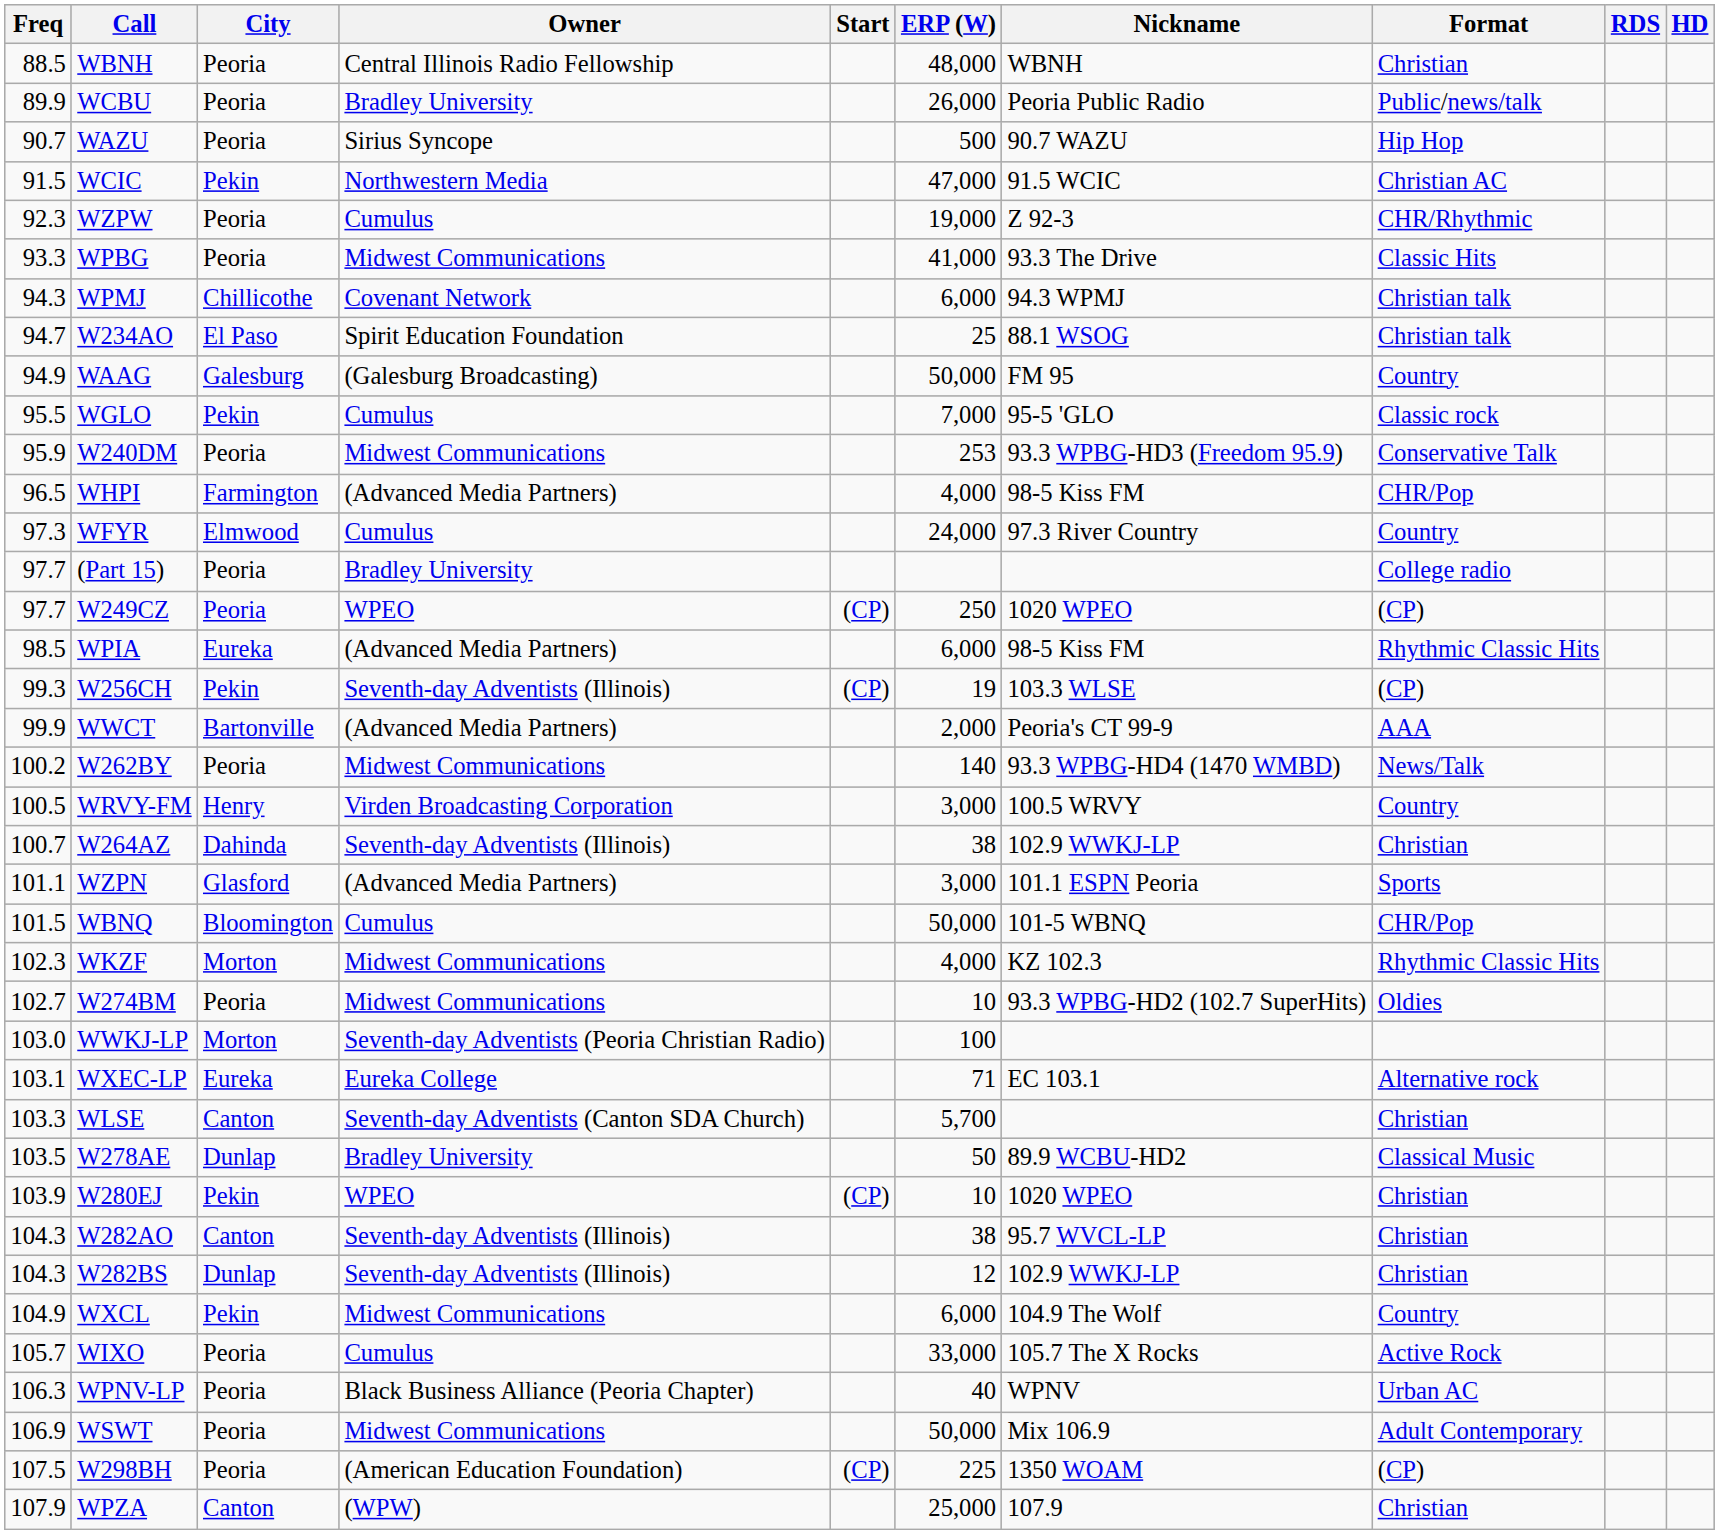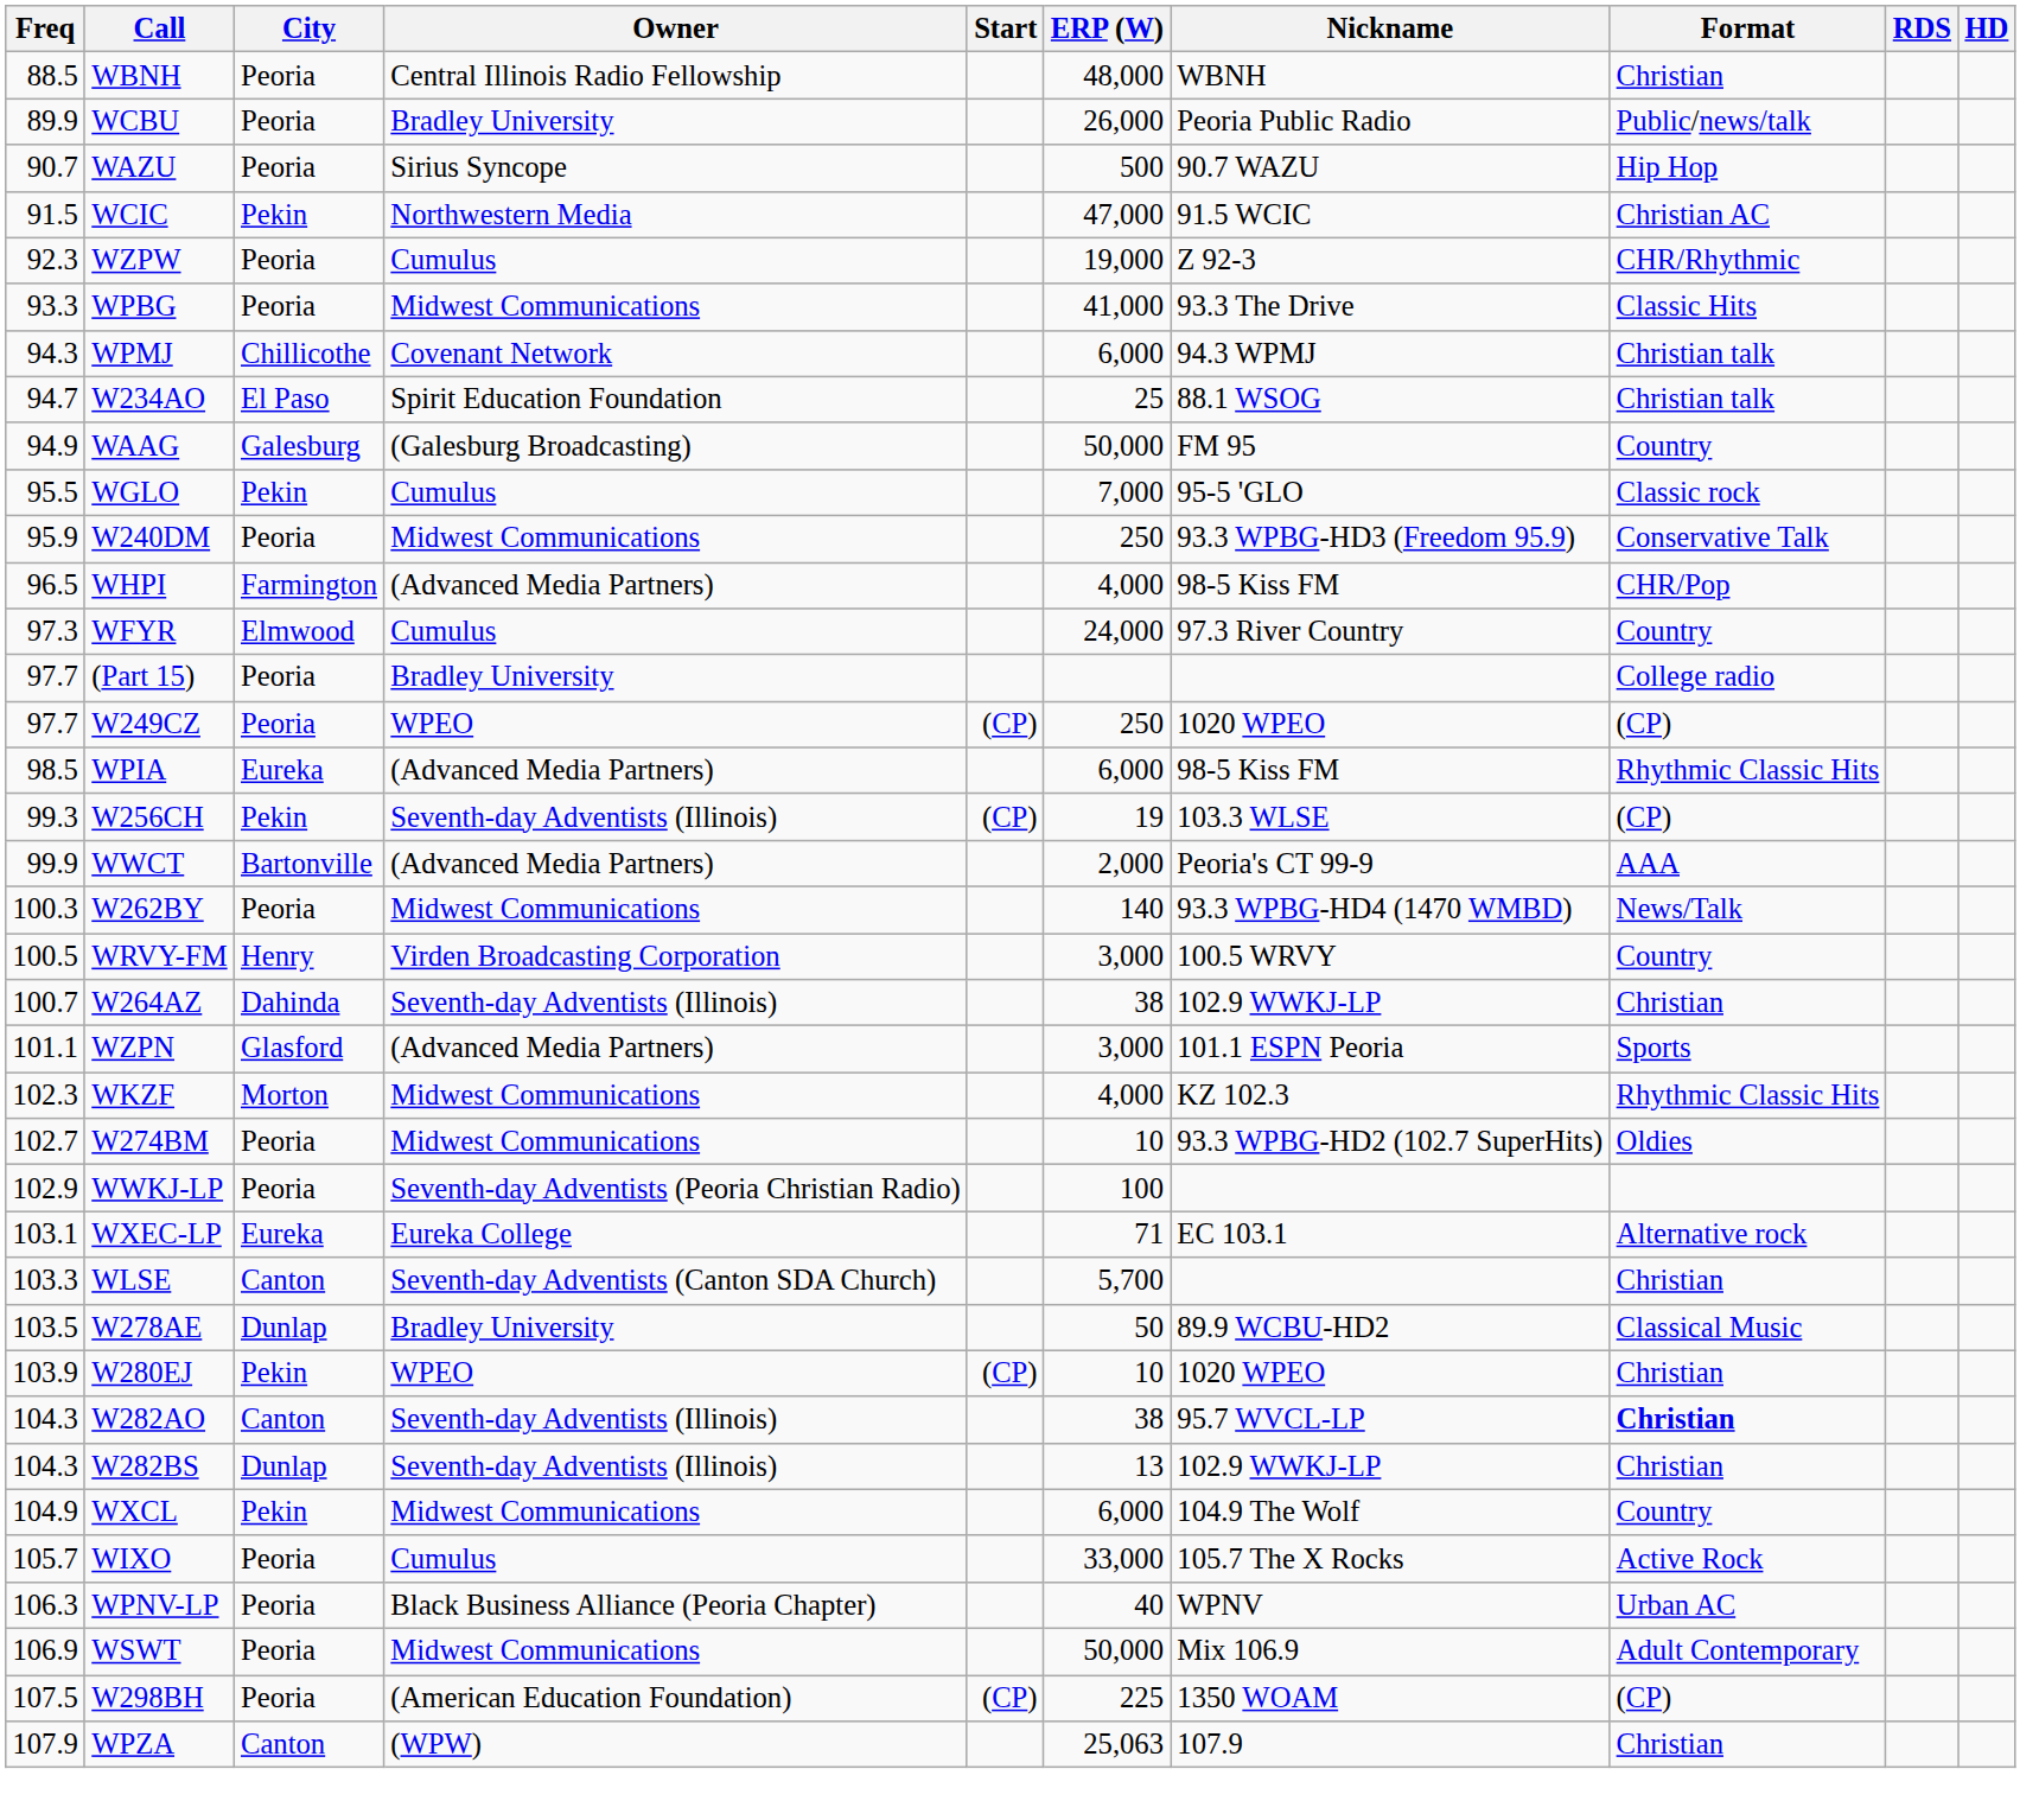 <table class="wikitable sortable">
 <tr>
 <th>Freq</th>
 <th><a href='#'>Call</a></th>
 <th><a href='#'>City</a></th>
 <th>Owner</th>
 <th>Start</th>
 <th><a href='#'>ERP</a> (<a href='#'>W</a>)</th>
 <th>Nickname</th>
 <th>Format</th>
 <th><a href='#'>RDS</a></th>
 <th><a href='#'>HD</a></th>
 </tr>
 <tr>
 <td align=right>88.5</td>
 <td><a href='#'>WBNH</a></td>
 <td>Peoria</td>
 <td>Central Illinois Radio Fellowship</td>
 <td align=right></td>
 <td align=right>48,000</td>
 <td>WBNH</td>
 <td><a href='#'>Christian</a></td>
 <td></td>
 <td></td>
 </tr>
 <tr>
 <td align=right>89.9</td>
 <td><a href='#'>WCBU</a></td>
 <td>Peoria</td>
 <td><a href='#'>Bradley University</a></td>
 <td align=right></td>
 <td align=right>26,000</td>
 <td>Peoria Public Radio</td>
 <td><a href='#'>Public</a>/<a href='#'>news/talk</a></td>
 <td></td>
 <td></td>
 </tr>
 <tr>
 <td align=right>90.7</td>
 <td><a href='#'>WAZU</a></td>
 <td>Peoria</td>
 <td>Sirius Syncope</td>
 <td align=right></td>
 <td align=right>500</td>
 <td>90.7 WAZU</td>
 <td><a href='#'>Hip Hop</a></td>
 <td></td>
 <td></td>
 </tr>
 <tr>
 <td align=right>91.5</td>
 <td><a href='#'>WCIC</a></td>
 <td><a href='#'>Pekin</a></td>
 <td><a href='#'>Northwestern Media</a></td>
 <td align=right></td>
 <td align=right>47,000</td>
 <td>91.5 WCIC</td>
 <td><a href='#'>Christian AC</a></td>
 <td></td>
 <td></td>
 </tr>
 <tr>
 <td align=right>92.3</td>
 <td><a href='#'>WZPW</a></td>
 <td>Peoria</td>
 <td><a href='#'>Cumulus</a></td>
 <td align=right></td>
 <td align=right>19,000</td>
 <td>Z 92-3</td>
 <td><a href='#'>CHR/Rhythmic</a></td>
 <td></td>
 <td></td>
 </tr>
 <tr>
 <td align=right>93.3</td>
 <td><a href='#'>WPBG</a></td>
 <td>Peoria</td>
 <td><a href='#'>Midwest Communications</a></td>
 <td align=right></td>
 <td align=right>41,000</td>
 <td>93.3 The Drive</td>
 <td><a href='#'>Classic Hits</a></td>
 <td></td>
 <td></td>
 </tr>
 <tr>
 <td align=right>94.3</td>
 <td><a href='#'>WPMJ</a></td>
 <td><a href='#'>Chillicothe</a></td>
 <td><a href='#'>Covenant Network</a></td>
 <td align=right></td>
 <td align=right>6,000</td>
 <td>94.3 WPMJ</td>
 <td><a href='#'>Christian talk</a></td>
 <td></td>
 <td></td>
 </tr>
 <tr>
 <td align=right>94.7</td>
 <td><a href='#'>W234AO</a></td>
 <td><a href='#'>El Paso</a></td>
 <td>Spirit Education Foundation</td>
 <td align=right></td>
 <td align=right>25</td>
 <td>88.1 <a href='#'>WSOG</a></td>
 <td><a href='#'>Christian talk</a></td>
 <td></td>
 <td></td>
 </tr>
 <tr>
 <td align=right>94.9</td>
 <td><a href='#'>WAAG</a></td>
 <td><a href='#'>Galesburg</a></td>
 <td> (Galesburg Broadcasting)</td>
 <td align=right></td>
 <td align=right>50,000</td>
 <td>FM 95</td>
 <td><a href='#'>Country</a></td>
 <td></td>
 <td></td>
 </tr>
 <tr>
 <td align=right>95.5</td>
 <td><a href='#'>WGLO</a></td>
 <td><a href='#'>Pekin</a></td>
 <td><a href='#'>Cumulus</a></td>
 <td align=right></td>
 <td align=right>7,000</td>
 <td>95-5 'GLO</td>
 <td><a href='#'>Classic rock</a></td>
 <td></td>
 <td></td>
 </tr>
 <tr>
 <td align=right>95.9</td>
 <td><a href='#'>W240DM</a></td>
 <td>Peoria</td>
 <td><a href='#'>Midwest Communications</a></td>
 <td align=right></td>
-<td align=right>253</td>
+<td align=right>250</td>
 <td>93.3 <a href='#'>WPBG</a>-HD3 (<a href='#'>Freedom 95.9</a>)</td>
 <td><a href='#'>Conservative Talk</a></td>
 <td></td>
 <td></td>
 </tr>
 <tr>
 <td align=right>96.5</td>
 <td><a href='#'>WHPI</a></td>
 <td><a href='#'>Farmington</a></td>
 <td> (Advanced Media Partners)</td>
 <td align=right></td>
 <td align=right>4,000</td>
 <td>98-5 Kiss FM</td>
 <td><a href='#'>CHR/Pop</a></td>
 <td></td>
 <td></td>
 </tr>
 <tr>
 <td align=right>97.3</td>
 <td><a href='#'>WFYR</a></td>
 <td><a href='#'>Elmwood</a></td>
 <td><a href='#'>Cumulus</a></td>
 <td align=right></td>
 <td align=right>24,000</td>
 <td>97.3 River Country</td>
 <td><a href='#'>Country</a></td>
 <td></td>
 <td></td>
 </tr>
 <tr>
 <td align=right>97.7</td>
 <td>(<a href='#'>Part 15</a>)</td>
 <td>Peoria</td>
 <td><a href='#'>Bradley University</a></td>
 <td></td>
 <td></td>
 <td></td>
 <td><a href='#'>College radio</a></td>
 <td></td>
 <td></td>
 </tr>
 <tr>
 <td align=right>97.7</td>
 <td><a href='#'>W249CZ</a></td>
 <td><a href='#'>Peoria</a></td>
 <td><a href='#'>WPEO</a></td>
 <td align=right>(<a href='#'>CP</a>)</td>
 <td align=right>250</td>
 <td>1020 <a href='#'>WPEO</a></td>
 <td>(<a href='#'>CP</a>)</td>
 <td></td>
 <td></td>
 </tr>
 <tr>
 <td align=right>98.5</td>
 <td><a href='#'>WPIA</a></td>
 <td><a href='#'>Eureka</a></td>
 <td> (Advanced Media Partners)</td>
 <td align=right></td>
 <td align=right>6,000</td>
 <td>98-5 Kiss FM</td>
 <td><a href='#'>Rhythmic Classic Hits</a></td>
 <td></td>
 <td></td>
 </tr>
 <tr>
 <td align=right>99.3</td>
 <td><a href='#'>W256CH</a></td>
 <td><a href='#'>Pekin</a></td>
 <td><a href='#'>Seventh-day Adventists</a> (Illinois)</td>
 <td align=right>(<a href='#'>CP</a>)</td>
 <td align=right>19</td>
 <td>103.3 <a href='#'>WLSE</a></td>
 <td>(<a href='#'>CP</a>)</td>
 <td></td>
 <td></td>
 </tr>
 <tr>
 <td align=right>99.9</td>
 <td><a href='#'>WWCT</a></td>
 <td><a href='#'>Bartonville</a></td>
 <td> (Advanced Media Partners)</td>
 <td align=right></td>
 <td align=right>2,000</td>
 <td>Peoria's CT 99-9</td>
 <td><a href='#'>AAA</a></td>
 <td></td>
 <td></td>
 </tr>
 <tr>
-<td align=right>100.2</td>
+<td align=right>100.3</td>
 <td><a href='#'>W262BY</a></td>
 <td>Peoria</td>
 <td><a href='#'>Midwest Communications</a></td>
 <td align=right></td>
 <td align=right>140</td>
 <td>93.3 <a href='#'>WPBG</a>-HD4 (1470 <a href='#'>WMBD</a>)</td>
 <td><a href='#'>News/Talk</a></td>
 <td></td>
 <td></td>
 </tr>
 <tr>
 <td align=right>100.5</td>
 <td><a href='#'>WRVY-FM</a></td>
 <td><a href='#'>Henry</a></td>
 <td><a href='#'>Virden Broadcasting Corporation</a></td>
 <td align=right></td>
 <td align=right>3,000</td>
 <td>100.5 WRVY</td>
 <td><a href='#'>Country</a></td>
 <td></td>
 <td></td>
 </tr>
 <tr>
 <td align=right>100.7</td>
 <td><a href='#'>W264AZ</a></td>
 <td><a href='#'>Dahinda</a></td>
 <td><a href='#'>Seventh-day Adventists</a> (Illinois)</td>
 <td align=right></td>
 <td align=right>38</td>
 <td>102.9 <a href='#'>WWKJ-LP</a></td>
 <td><a href='#'>Christian</a></td>
 <td></td>
 <td></td>
 </tr>
 <tr>
 <td align=right>101.1</td>
 <td><a href='#'>WZPN</a></td>
 <td><a href='#'>Glasford</a></td>
 <td> (Advanced Media Partners)</td>
 <td align=right></td>
 <td align=right>3,000</td>
 <td>101.1 <a href='#'>ESPN</a> Peoria</td>
 <td><a href='#'>Sports</a></td>
 <td></td>
 <td></td>
 </tr>
 <tr>
-<td align=right>101.5</td>
-<td><a href='#'>WBNQ</a></td>
-<td><a href='#'>Bloomington</a></td>
-<td><a href='#'>Cumulus</a></td>
-<td> </td>
-<td align=right>50,000</td>
-<td>101-5 WBNQ</td>
-<td><a href='#'>CHR/Pop</a></td>
-<td></td>
-<td></td>
-</tr>
-<tr>
 <td align=right>102.3</td>
 <td><a href='#'>WKZF</a></td>
 <td><a href='#'>Morton</a></td>
 <td><a href='#'>Midwest Communications</a></td>
 <td align=right></td>
 <td align=right>4,000</td>
 <td>KZ 102.3</td>
 <td><a href='#'>Rhythmic Classic Hits</a></td>
 <td></td>
 <td></td>
 </tr>
 <tr>
 <td align=right>102.7</td>
 <td><a href='#'>W274BM</a></td>
 <td>Peoria</td>
 <td><a href='#'>Midwest Communications</a></td>
 <td align=right></td>
 <td align=right>10</td>
 <td>93.3 <a href='#'>WPBG</a>-HD2 (102.7 SuperHits)</td>
 <td><a href='#'>Oldies</a></td>
 <td></td>
 <td></td>
 </tr>
 <tr>
-<td align=right>103.0</td>
+<td align=right>102.9</td>
 <td><a href='#'>WWKJ-LP</a></td>
-<td><a href='#'>Morton</a></td>
+<td>Peoria</td>
 <td><a href='#'>Seventh-day Adventists</a> (Peoria Christian Radio)</td>
 <td align=right></td>
 <td align=right>100</td>
 <td></td>
 <td></td>
 <td></td>
 <td></td>
 </tr>
 <tr>
 <td align=right>103.1</td>
 <td><a href='#'>WXEC-LP</a></td>
 <td><a href='#'>Eureka</a></td>
 <td><a href='#'>Eureka College</a></td>
 <td align=right></td>
 <td align=right>71</td>
 <td>EC 103.1</td>
 <td><a href='#'>Alternative rock</a></td>
 <td></td>
 <td></td>
 </tr>
 <tr>
 <td align=right>103.3</td>
 <td><a href='#'>WLSE</a></td>
 <td><a href='#'>Canton</a></td>
 <td><a href='#'>Seventh-day Adventists</a> (Canton SDA Church)</td>
 <td align=right></td>
 <td align=right>5,700</td>
 <td></td>
 <td><a href='#'>Christian</a></td>
 <td></td>
 <td></td>
 </tr>
 <tr>
 <td align=right>103.5</td>
 <td><a href='#'>W278AE</a></td>
 <td><a href='#'>Dunlap</a></td>
 <td><a href='#'>Bradley University</a></td>
 <td align=right></td>
 <td align=right>50</td>
 <td>89.9 <a href='#'>WCBU</a>-HD2</td>
 <td><a href='#'>Classical Music</a></td>
 <td></td>
 <td></td>
 </tr>
 <tr>
 <td align=right>103.9</td>
 <td><a href='#'>W280EJ</a></td>
 <td><a href='#'>Pekin</a></td>
 <td><a href='#'>WPEO</a></td>
 <td align=right>(<a href='#'>CP</a>)</td>
 <td align=right>10</td>
 <td>1020 <a href='#'>WPEO</a></td>
 <td><a href='#'>Christian</a></td>
 <td></td>
 <td></td>
 </tr>
 <tr>
 <td align=right>104.3</td>
 <td><a href='#'>W282AO</a></td>
 <td><a href='#'>Canton</a></td>
 <td><a href='#'>Seventh-day Adventists</a> (Illinois)</td>
 <td align=right></td>
 <td align=right>38</td>
 <td>95.7 <a href='#'>WVCL-LP</a></td>
-<td><a href='#'>Christian</a></td>
+<td><strong><a href='#'>Christian</a></strong></td>
 <td></td>
 <td></td>
 </tr>
 <tr>
 <td align=right>104.3</td>
 <td><a href='#'>W282BS</a></td>
 <td><a href='#'>Dunlap</a></td>
 <td><a href='#'>Seventh-day Adventists</a> (Illinois)</td>
 <td align=right></td>
-<td align=right>12</td>
+<td align=right>13</td>
 <td>102.9 <a href='#'>WWKJ-LP</a></td>
 <td><a href='#'>Christian</a></td>
 <td></td>
 <td></td>
 </tr>
 <tr>
 <td align=right>104.9</td>
 <td><a href='#'>WXCL</a></td>
 <td><a href='#'>Pekin</a></td>
 <td><a href='#'>Midwest Communications</a></td>
 <td align=right></td>
 <td align=right>6,000</td>
 <td>104.9 The Wolf</td>
 <td><a href='#'>Country</a></td>
 <td></td>
 <td></td>
 </tr>
 <tr>
 <td align=right>105.7</td>
 <td><a href='#'>WIXO</a></td>
 <td>Peoria</td>
 <td><a href='#'>Cumulus</a></td>
 <td align=right></td>
 <td align=right>33,000</td>
 <td>105.7 The X Rocks</td>
 <td><a href='#'>Active Rock</a></td>
 <td></td>
 <td></td>
 </tr>
 <tr>
 <td align=right>106.3</td>
 <td><a href='#'>WPNV-LP</a></td>
 <td>Peoria</td>
 <td>Black Business Alliance (Peoria Chapter)</td>
 <td align=right></td>
 <td align=right>40</td>
 <td>WPNV</td>
 <td><a href='#'>Urban AC</a></td>
 <td></td>
 <td></td>
 </tr>
 <tr>
 <td align=right>106.9</td>
 <td><a href='#'>WSWT</a></td>
 <td>Peoria</td>
 <td><a href='#'>Midwest Communications</a></td>
 <td align=right></td>
 <td align=right>50,000</td>
 <td>Mix 106.9</td>
 <td><a href='#'>Adult Contemporary</a></td>
 <td></td>
 <td></td>
 </tr>
 <tr>
 <td align=right>107.5</td>
 <td><a href='#'>W298BH</a></td>
 <td>Peoria</td>
 <td> (American Education Foundation)</td>
 <td align=right>(<a href='#'>CP</a>)</td>
 <td align=right>225</td>
 <td>1350 <a href='#'>WOAM</a></td>
 <td>(<a href='#'>CP</a>)</td>
 <td></td>
 <td></td>
 </tr>
 <tr>
 <td align=right>107.9</td>
 <td><a href='#'>WPZA</a></td>
 <td><a href='#'>Canton</a></td>
 <td> (<a href='#'>WPW</a>)</td>
 <td align=right></td>
-<td align=right>25,000</td>
+<td align=right>25,063</td>
 <td>107.9</td>
 <td><a href='#'>Christian</a></td>
 <td></td>
 <td></td>
 </tr>
 </table>
